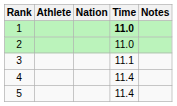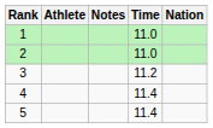 <table class="wikitable sortable">
 <tr>
 <th>Rank</th>
 <th>Athlete</th>
+<th>Notes</th>
+<th>Time</th>
 <th>Nation</th>
-<th>Time</th>
-<th>Notes</th>
 </tr>
 <tr style="background:#bbf3bb;">
 <td align=center>1</td>
 <td></td>
+<td align=center></td>
+<td align=center>11.0</td>
 <td></td>
-<td align=center><strong>11.0</strong></td>
-<td align=center></td>
 </tr>
 <tr style="background:#bbf3bb;">
 <td align=center>2</td>
 <td></td>
+<td align=center></td>
+<td align=center>11.0</td>
 <td></td>
-<td align=center>11.0</td>
-<td align=center></td>
 </tr>
 <tr>
 <td align=center>3</td>
 <td></td>
 <td></td>
-<td align=center>11.1</td>
+<td align=center>11.2</td>
 <td></td>
 </tr>
 <tr>
 <td align=center>4</td>
 <td></td>
 <td></td>
 <td align=center>11.4</td>
 <td></td>
 </tr>
 <tr>
 <td align=center>5</td>
 <td></td>
 <td></td>
 <td align=center>11.4</td>
 <td></td>
 </tr>
 </table>
